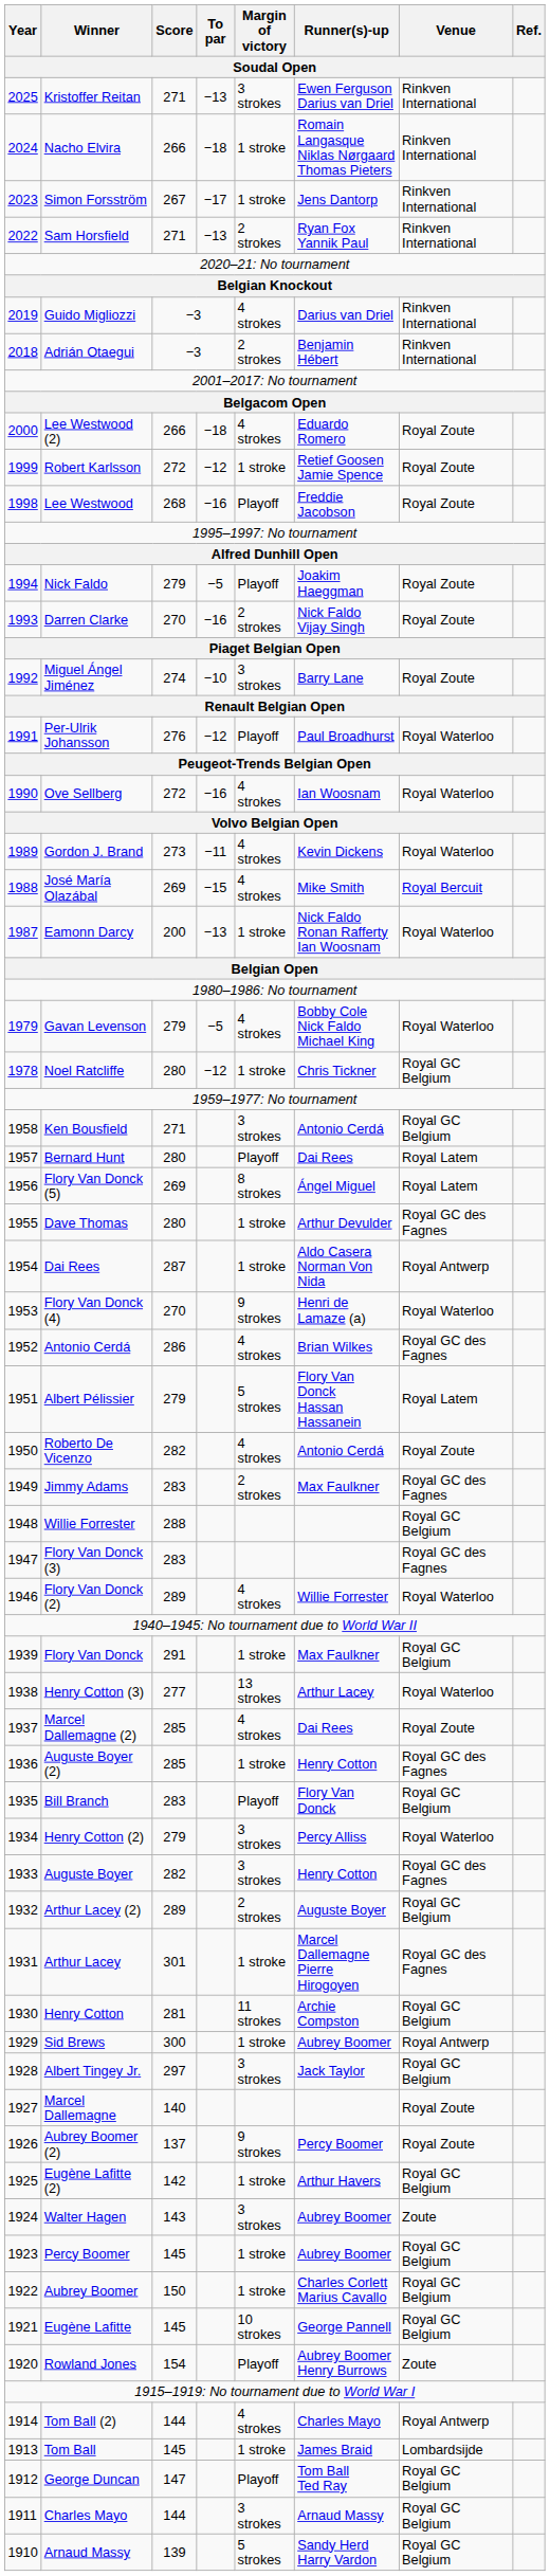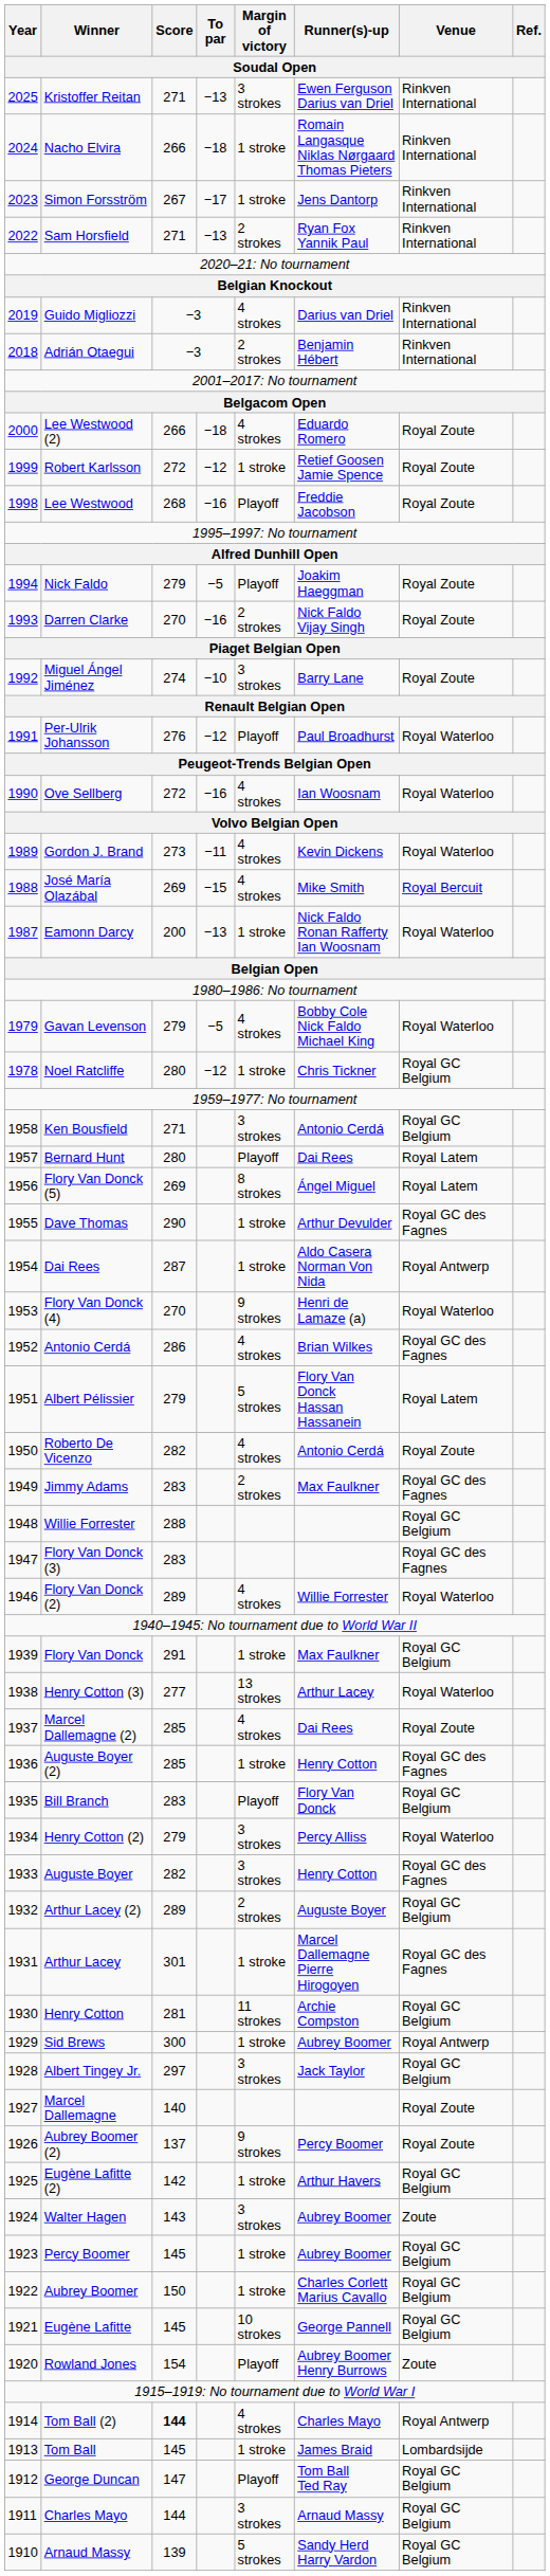 <table class="wikitable" style="font-size:95%">
 <tr>
 <th>Year</th>
 <th>Winner</th>
 <th>Score</th>
 <th>To par</th>
 <th>Margin of<br>victory</th>
 <th>Runner(s)-up</th>
 <th>Venue</th>
 <th>Ref.</th>
 </tr>
 <tr>
 <th colspan=8>Soudal Open</th>
 </tr>
 <tr>
 <td><a href='#'>2025</a></td>
 <td> <a href='#'>Kristoffer Reitan</a></td>
 <td align=center>271</td>
 <td align=center>−13</td>
 <td>3 strokes</td>
 <td> <a href='#'>Ewen Ferguson</a><br> <a href='#'>Darius van Driel</a></td>
 <td>Rinkven International</td>
 <td></td>
 </tr>
 <tr>
 <td><a href='#'>2024</a></td>
 <td> <a href='#'>Nacho Elvira</a></td>
 <td align=center>266</td>
 <td align=center>−18</td>
 <td>1 stroke</td>
 <td> <a href='#'>Romain Langasque</a><br> <a href='#'>Niklas Nørgaard</a><br> <a href='#'>Thomas Pieters</a></td>
 <td>Rinkven International</td>
 <td></td>
 </tr>
 <tr>
 <td><a href='#'>2023</a></td>
 <td> <a href='#'>Simon Forsström</a></td>
 <td align=center>267</td>
 <td align=center>−17</td>
 <td>1 stroke</td>
 <td> <a href='#'>Jens Dantorp</a></td>
 <td>Rinkven International</td>
 <td></td>
 </tr>
 <tr>
 <td><a href='#'>2022</a></td>
 <td> <a href='#'>Sam Horsfield</a></td>
 <td align=center>271</td>
 <td align=center>−13</td>
 <td>2 strokes</td>
 <td> <a href='#'>Ryan Fox</a><br> <a href='#'>Yannik Paul</a></td>
 <td>Rinkven International</td>
 <td></td>
 </tr>
 <tr>
 <td colspan=8 align=center><em>2020–21: No tournament</em></td>
 </tr>
 <tr>
 <th colspan=8>Belgian Knockout</th>
 </tr>
 <tr>
 <td><a href='#'>2019</a></td>
 <td> <a href='#'>Guido Migliozzi</a></td>
 <td colspan=2 align=center>−3</td>
 <td>4 strokes</td>
 <td> <a href='#'>Darius van Driel</a></td>
 <td>Rinkven International</td>
 <td></td>
 </tr>
 <tr>
 <td><a href='#'>2018</a></td>
 <td> <a href='#'>Adrián Otaegui</a></td>
 <td colspan=2 align=center>−3</td>
 <td>2 strokes</td>
 <td> <a href='#'>Benjamin Hébert</a></td>
 <td>Rinkven International</td>
 <td></td>
 </tr>
 <tr>
 <td colspan=8 align=center><em>2001–2017: No tournament</em></td>
 </tr>
 <tr>
 <th colspan=8>Belgacom Open</th>
 </tr>
 <tr>
 <td><a href='#'>2000</a></td>
 <td> <a href='#'>Lee Westwood</a> (2)</td>
 <td align=center>266</td>
 <td align=center>−18</td>
 <td>4 strokes</td>
 <td> <a href='#'>Eduardo Romero</a></td>
 <td>Royal Zoute</td>
 <td></td>
 </tr>
 <tr>
 <td><a href='#'>1999</a></td>
 <td> <a href='#'>Robert Karlsson</a></td>
 <td align=center>272</td>
 <td align=center>−12</td>
 <td>1 stroke</td>
 <td> <a href='#'>Retief Goosen</a><br> <a href='#'>Jamie Spence</a></td>
 <td>Royal Zoute</td>
 <td></td>
 </tr>
 <tr>
 <td><a href='#'>1998</a></td>
 <td> <a href='#'>Lee Westwood</a></td>
 <td align=center>268</td>
 <td align=center>−16</td>
 <td>Playoff</td>
 <td> <a href='#'>Freddie Jacobson</a></td>
 <td>Royal Zoute</td>
 <td></td>
 </tr>
 <tr>
 <td colspan=8 align=center><em>1995–1997: No tournament</em></td>
 </tr>
 <tr>
 <th colspan=8>Alfred Dunhill Open</th>
 </tr>
 <tr>
 <td><a href='#'>1994</a></td>
 <td> <a href='#'>Nick Faldo</a></td>
 <td align=center>279</td>
 <td align=center>−5</td>
 <td>Playoff</td>
 <td> <a href='#'>Joakim Haeggman</a></td>
 <td>Royal Zoute</td>
 <td></td>
 </tr>
 <tr>
 <td><a href='#'>1993</a></td>
 <td> <a href='#'>Darren Clarke</a></td>
 <td align=center>270</td>
 <td align=center>−16</td>
 <td>2 strokes</td>
 <td> <a href='#'>Nick Faldo</a><br> <a href='#'>Vijay Singh</a></td>
 <td>Royal Zoute</td>
 <td></td>
 </tr>
 <tr>
 <th colspan=8>Piaget Belgian Open</th>
 </tr>
 <tr>
 <td><a href='#'>1992</a></td>
 <td> <a href='#'>Miguel Ángel Jiménez</a></td>
 <td align=center>274</td>
 <td align=center>−10</td>
 <td>3 strokes</td>
 <td> <a href='#'>Barry Lane</a></td>
 <td>Royal Zoute</td>
 <td></td>
 </tr>
 <tr>
 <th colspan=8>Renault Belgian Open</th>
 </tr>
 <tr>
 <td><a href='#'>1991</a></td>
 <td> <a href='#'>Per-Ulrik Johansson</a></td>
 <td align=center>276</td>
 <td align=center>−12</td>
 <td>Playoff</td>
 <td> <a href='#'>Paul Broadhurst</a></td>
 <td>Royal Waterloo</td>
 <td></td>
 </tr>
 <tr>
 <th colspan=8>Peugeot-Trends Belgian Open</th>
 </tr>
 <tr>
 <td><a href='#'>1990</a></td>
 <td> <a href='#'>Ove Sellberg</a></td>
 <td align=center>272</td>
 <td align=center>−16</td>
 <td>4 strokes</td>
 <td> <a href='#'>Ian Woosnam</a></td>
 <td>Royal Waterloo</td>
 <td></td>
 </tr>
 <tr>
 <th colspan=8>Volvo Belgian Open</th>
 </tr>
 <tr>
 <td><a href='#'>1989</a></td>
 <td> <a href='#'>Gordon J. Brand</a></td>
 <td align=center>273</td>
 <td align=center>−11</td>
 <td>4 strokes</td>
 <td> <a href='#'>Kevin Dickens</a></td>
 <td>Royal Waterloo</td>
 <td></td>
 </tr>
 <tr>
 <td><a href='#'>1988</a></td>
 <td> <a href='#'>José María Olazábal</a></td>
 <td align=center>269</td>
 <td align=center>−15</td>
 <td>4 strokes</td>
 <td> <a href='#'>Mike Smith</a></td>
 <td><a href='#'>Royal Bercuit</a></td>
 <td></td>
 </tr>
 <tr>
 <td><a href='#'>1987</a></td>
 <td> <a href='#'>Eamonn Darcy</a></td>
 <td align=center>200</td>
 <td align=center>−13</td>
 <td>1 stroke</td>
 <td> <a href='#'>Nick Faldo</a><br> <a href='#'>Ronan Rafferty</a><br> <a href='#'>Ian Woosnam</a></td>
 <td>Royal Waterloo</td>
 <td></td>
 </tr>
 <tr>
 <th colspan=8>Belgian Open</th>
 </tr>
 <tr>
 <td colspan=8 align=center><em>1980–1986: No tournament</em></td>
 </tr>
 <tr>
 <td><a href='#'>1979</a></td>
 <td> <a href='#'>Gavan Levenson</a></td>
 <td align=center>279</td>
 <td align=center>−5</td>
 <td>4 strokes</td>
 <td> <a href='#'>Bobby Cole</a><br> <a href='#'>Nick Faldo</a><br> <a href='#'>Michael King</a></td>
 <td>Royal Waterloo</td>
 <td></td>
 </tr>
 <tr>
 <td><a href='#'>1978</a></td>
 <td> <a href='#'>Noel Ratcliffe</a></td>
 <td align=center>280</td>
 <td align=center>−12</td>
 <td>1 stroke</td>
 <td> <a href='#'>Chris Tickner</a></td>
 <td>Royal GC Belgium</td>
 <td></td>
 </tr>
 <tr>
 <td colspan=8 align=center><em>1959–1977: No tournament</em></td>
 </tr>
 <tr>
 <td>1958</td>
 <td> <a href='#'>Ken Bousfield</a></td>
 <td align=center>271</td>
 <td align=center></td>
 <td>3 strokes</td>
 <td> <a href='#'>Antonio Cerdá</a></td>
 <td>Royal GC Belgium</td>
 <td></td>
 </tr>
 <tr>
 <td>1957</td>
 <td> <a href='#'>Bernard Hunt</a></td>
 <td align=center>280</td>
 <td align=center></td>
 <td>Playoff</td>
 <td> <a href='#'>Dai Rees</a></td>
 <td>Royal Latem</td>
 <td></td>
 </tr>
 <tr>
 <td>1956</td>
 <td> <a href='#'>Flory Van Donck</a> (5)</td>
 <td align=center>269</td>
 <td align=center></td>
 <td>8 strokes</td>
 <td> <a href='#'>Ángel Miguel</a></td>
 <td>Royal Latem</td>
 <td></td>
 </tr>
 <tr>
 <td>1955</td>
 <td> <a href='#'>Dave Thomas</a></td>
-<td align=center>280</td>
+<td align=center>290</td>
 <td align=center></td>
 <td>1 stroke</td>
 <td> <a href='#'>Arthur Devulder</a></td>
 <td>Royal GC des Fagnes</td>
 <td></td>
 </tr>
 <tr>
 <td>1954</td>
 <td> <a href='#'>Dai Rees</a></td>
 <td align=center>287</td>
 <td align=center></td>
 <td>1 stroke</td>
 <td> <a href='#'>Aldo Casera</a><br> <a href='#'>Norman Von Nida</a></td>
 <td>Royal Antwerp</td>
 <td></td>
 </tr>
 <tr>
 <td>1953</td>
 <td> <a href='#'>Flory Van Donck</a> (4)</td>
 <td align=center>270</td>
 <td align=center></td>
 <td>9 strokes</td>
 <td> <a href='#'>Henri de Lamaze</a> (a)</td>
 <td>Royal Waterloo</td>
 <td></td>
 </tr>
 <tr>
 <td>1952</td>
 <td> <a href='#'>Antonio Cerdá</a></td>
 <td align=center>286</td>
 <td align=center></td>
 <td>4 strokes</td>
 <td> <a href='#'>Brian Wilkes</a></td>
 <td>Royal GC des Fagnes</td>
 <td></td>
 </tr>
 <tr>
 <td>1951</td>
 <td> <a href='#'>Albert Pélissier</a></td>
 <td align=center>279</td>
 <td align=center></td>
 <td>5 strokes</td>
 <td> <a href='#'>Flory Van Donck</a><br> <a href='#'>Hassan Hassanein</a></td>
 <td>Royal Latem</td>
 <td></td>
 </tr>
 <tr>
 <td>1950</td>
 <td> <a href='#'>Roberto De Vicenzo</a></td>
 <td align=center>282</td>
 <td align=center></td>
 <td>4 strokes</td>
 <td> <a href='#'>Antonio Cerdá</a></td>
 <td>Royal Zoute</td>
 <td></td>
 </tr>
 <tr>
 <td>1949</td>
 <td> <a href='#'>Jimmy Adams</a></td>
 <td align=center>283</td>
 <td align=center></td>
 <td>2 strokes</td>
 <td> <a href='#'>Max Faulkner</a></td>
 <td>Royal GC des Fagnes</td>
 <td></td>
 </tr>
 <tr>
 <td>1948</td>
 <td> <a href='#'>Willie Forrester</a></td>
 <td align=center>288</td>
 <td align=center></td>
 <td></td>
 <td></td>
 <td>Royal GC Belgium</td>
 <td></td>
 </tr>
 <tr>
 <td>1947</td>
 <td> <a href='#'>Flory Van Donck</a> (3)</td>
 <td align=center>283</td>
 <td align=center></td>
 <td></td>
 <td></td>
 <td>Royal GC des Fagnes</td>
 <td></td>
 </tr>
 <tr>
 <td>1946</td>
 <td> <a href='#'>Flory Van Donck</a> (2)</td>
 <td align=center>289</td>
 <td align=center></td>
 <td>4 strokes</td>
 <td> <a href='#'>Willie Forrester</a></td>
 <td>Royal Waterloo</td>
 <td></td>
 </tr>
 <tr>
 <td colspan=8 align=center><em>1940–1945: No tournament due to <a href='#'>World War II</a></em></td>
 </tr>
 <tr>
 <td>1939</td>
 <td> <a href='#'>Flory Van Donck</a></td>
 <td align=center>291</td>
 <td align=center></td>
 <td>1 stroke</td>
 <td> <a href='#'>Max Faulkner</a></td>
 <td>Royal GC Belgium</td>
 <td></td>
 </tr>
 <tr>
 <td>1938</td>
 <td> <a href='#'>Henry Cotton</a> (3)</td>
 <td align=center>277</td>
 <td align=center></td>
 <td>13 strokes</td>
 <td> <a href='#'>Arthur Lacey</a></td>
 <td>Royal Waterloo</td>
 <td></td>
 </tr>
 <tr>
 <td>1937</td>
 <td> <a href='#'>Marcel Dallemagne</a> (2)</td>
 <td align=center>285</td>
 <td align=center></td>
 <td>4 strokes</td>
 <td> <a href='#'>Dai Rees</a></td>
 <td>Royal Zoute</td>
 <td></td>
 </tr>
 <tr>
 <td>1936</td>
 <td> <a href='#'>Auguste Boyer</a> (2)</td>
 <td align=center>285</td>
 <td align=center></td>
 <td>1 stroke</td>
 <td> <a href='#'>Henry Cotton</a></td>
 <td>Royal GC des Fagnes</td>
 <td></td>
 </tr>
 <tr>
 <td>1935</td>
 <td> <a href='#'>Bill Branch</a></td>
 <td align=center>283</td>
 <td align=center></td>
 <td>Playoff</td>
 <td> <a href='#'>Flory Van Donck</a></td>
 <td>Royal GC Belgium</td>
 <td></td>
 </tr>
 <tr>
 <td>1934</td>
 <td> <a href='#'>Henry Cotton</a> (2)</td>
 <td align=center>279</td>
 <td align=center></td>
 <td>3 strokes</td>
 <td> <a href='#'>Percy Alliss</a></td>
 <td>Royal Waterloo</td>
 <td></td>
 </tr>
 <tr>
 <td>1933</td>
 <td> <a href='#'>Auguste Boyer</a></td>
 <td align=center>282</td>
 <td align=center></td>
 <td>3 strokes</td>
 <td> <a href='#'>Henry Cotton</a></td>
 <td>Royal GC des Fagnes</td>
 <td></td>
 </tr>
 <tr>
 <td>1932</td>
 <td> <a href='#'>Arthur Lacey</a> (2)</td>
 <td align=center>289</td>
 <td align=center></td>
 <td>2 strokes</td>
 <td> <a href='#'>Auguste Boyer</a></td>
 <td>Royal GC Belgium</td>
 <td></td>
 </tr>
 <tr>
 <td>1931</td>
 <td> <a href='#'>Arthur Lacey</a></td>
 <td align=center>301</td>
 <td align=center></td>
 <td>1 stroke</td>
 <td> <a href='#'>Marcel Dallemagne</a><br> <a href='#'>Pierre Hirogoyen</a></td>
 <td>Royal GC des Fagnes</td>
 <td></td>
 </tr>
 <tr>
 <td>1930</td>
 <td> <a href='#'>Henry Cotton</a></td>
 <td align=center>281</td>
 <td align=center></td>
 <td>11 strokes</td>
 <td> <a href='#'>Archie Compston</a></td>
 <td>Royal GC Belgium</td>
 <td></td>
 </tr>
 <tr>
 <td>1929</td>
 <td> <a href='#'>Sid Brews</a></td>
 <td align=center>300</td>
 <td align=center></td>
 <td>1 stroke</td>
 <td> <a href='#'>Aubrey Boomer</a></td>
 <td>Royal Antwerp</td>
 <td></td>
 </tr>
 <tr>
 <td>1928</td>
 <td> <a href='#'>Albert Tingey Jr.</a></td>
 <td align=center>297</td>
 <td align=center></td>
 <td>3 strokes</td>
 <td> <a href='#'>Jack Taylor</a></td>
 <td>Royal GC Belgium</td>
 <td></td>
 </tr>
 <tr>
 <td>1927</td>
 <td> <a href='#'>Marcel Dallemagne</a></td>
 <td align=center>140</td>
 <td align=center></td>
 <td></td>
 <td></td>
 <td>Royal Zoute</td>
 <td></td>
 </tr>
 <tr>
 <td>1926</td>
 <td> <a href='#'>Aubrey Boomer</a> (2)</td>
 <td align=center>137</td>
 <td align=center></td>
 <td>9 strokes</td>
 <td> <a href='#'>Percy Boomer</a></td>
 <td>Royal Zoute</td>
 <td></td>
 </tr>
 <tr>
 <td>1925</td>
 <td> <a href='#'>Eugène Lafitte</a> (2)</td>
 <td align=center>142</td>
 <td align=center></td>
 <td>1 stroke</td>
 <td> <a href='#'>Arthur Havers</a></td>
 <td>Royal GC Belgium</td>
 <td></td>
 </tr>
 <tr>
 <td>1924</td>
 <td> <a href='#'>Walter Hagen</a></td>
 <td align=center>143</td>
 <td align=center></td>
 <td>3 strokes</td>
 <td> <a href='#'>Aubrey Boomer</a></td>
 <td>Zoute</td>
 <td></td>
 </tr>
 <tr>
 <td>1923</td>
 <td> <a href='#'>Percy Boomer</a></td>
 <td align=center>145</td>
 <td align=center></td>
 <td>1 stroke</td>
 <td> <a href='#'>Aubrey Boomer</a></td>
 <td>Royal GC Belgium</td>
 <td></td>
 </tr>
 <tr>
 <td>1922</td>
 <td> <a href='#'>Aubrey Boomer</a></td>
 <td align=center>150</td>
 <td align=center></td>
 <td>1 stroke</td>
 <td> <a href='#'>Charles Corlett</a><br> <a href='#'>Marius Cavallo</a></td>
 <td>Royal GC Belgium</td>
 <td></td>
 </tr>
 <tr>
 <td>1921</td>
 <td> <a href='#'>Eugène Lafitte</a></td>
 <td align=center>145</td>
 <td align=center></td>
 <td>10 strokes</td>
 <td> <a href='#'>George Pannell</a></td>
 <td>Royal GC Belgium</td>
 <td></td>
 </tr>
 <tr>
 <td>1920</td>
 <td> <a href='#'>Rowland Jones</a></td>
 <td align=center>154</td>
 <td align=center></td>
 <td>Playoff</td>
 <td> <a href='#'>Aubrey Boomer</a><br> <a href='#'>Henry Burrows</a></td>
 <td>Zoute</td>
 <td></td>
 </tr>
 <tr>
 <td colspan=8 align=center><em>1915–1919: No tournament due to <a href='#'>World War I</a></em></td>
 </tr>
 <tr>
 <td>1914</td>
 <td> <a href='#'>Tom Ball</a> (2)</td>
-<td align=center>144</td>
+<td align=center><strong>144</strong></td>
 <td align=center></td>
 <td>4 strokes</td>
 <td> <a href='#'>Charles Mayo</a></td>
 <td>Royal Antwerp</td>
 <td></td>
 </tr>
 <tr>
 <td>1913</td>
 <td> <a href='#'>Tom Ball</a></td>
 <td align=center>145</td>
 <td align=center></td>
 <td>1 stroke</td>
 <td> <a href='#'>James Braid</a></td>
 <td>Lombardsijde</td>
 <td></td>
 </tr>
 <tr>
 <td>1912</td>
 <td> <a href='#'>George Duncan</a></td>
 <td align=center>147</td>
 <td align=center></td>
 <td>Playoff</td>
 <td> <a href='#'>Tom Ball</a><br> <a href='#'>Ted Ray</a></td>
 <td>Royal GC Belgium</td>
 <td></td>
 </tr>
 <tr>
 <td>1911</td>
 <td> <a href='#'>Charles Mayo</a></td>
 <td align=center>144</td>
 <td align=center></td>
 <td>3 strokes</td>
 <td> <a href='#'>Arnaud Massy</a></td>
 <td>Royal GC Belgium</td>
 <td></td>
 </tr>
 <tr>
 <td>1910</td>
 <td> <a href='#'>Arnaud Massy</a></td>
 <td align=center>139</td>
 <td align=center></td>
 <td>5 strokes</td>
 <td> <a href='#'>Sandy Herd</a><br> <a href='#'>Harry Vardon</a></td>
 <td>Royal GC Belgium</td>
 <td></td>
 </tr>
 </table>
